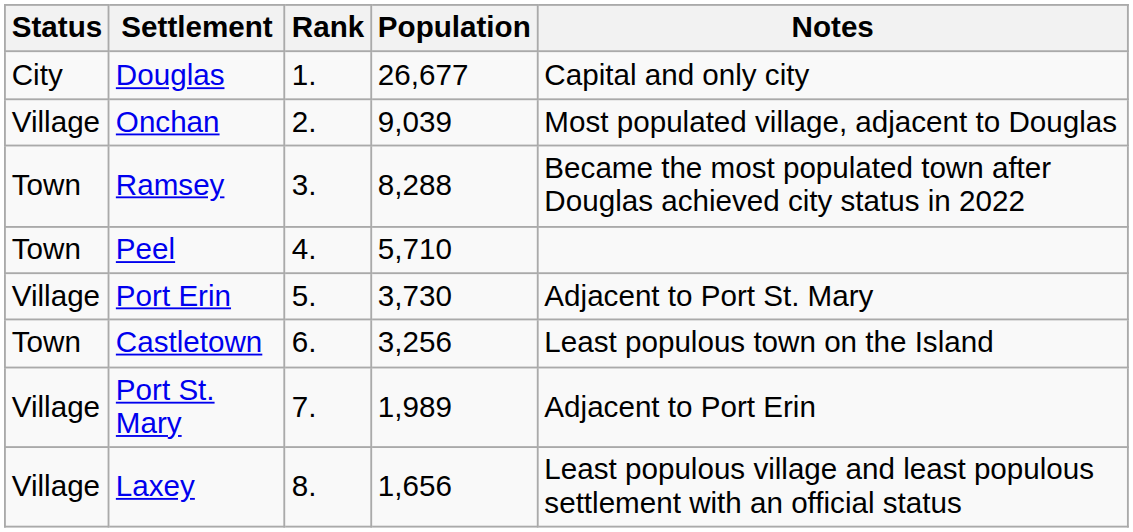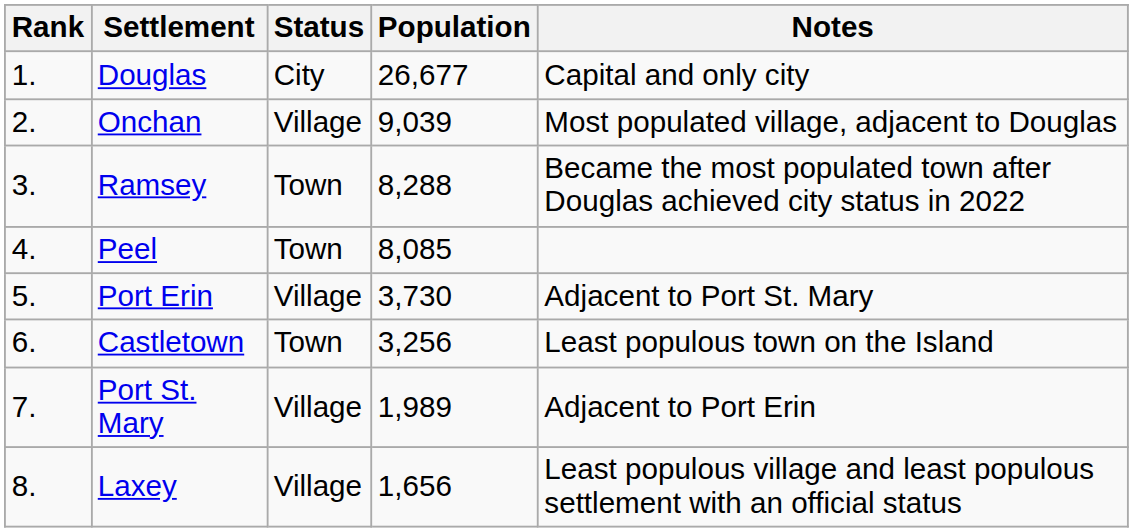 <table class=wikitable sortable>
 <tr>
+<th>Rank</th>
+<th>Settlement</th>
 <th>Status</th>
-<th>Settlement</th>
-<th>Rank</th>
 <th>Population</th>
 <th>Notes</th>
 </tr>
 <tr>
+<td>1.</td>
+<td><a href='#'>Douglas</a></td>
 <td>City</td>
-<td><a href='#'>Douglas</a></td>
-<td>1.</td>
 <td>26,677</td>
 <td>Capital and only city</td>
 </tr>
 <tr>
+<td>2.</td>
+<td><a href='#'>Onchan</a></td>
 <td>Village</td>
-<td><a href='#'>Onchan</a></td>
-<td>2.</td>
 <td>9,039</td>
 <td>Most populated village, adjacent to Douglas</td>
 </tr>
 <tr>
+<td>3.</td>
+<td><a href='#'>Ramsey</a></td>
 <td>Town</td>
-<td><a href='#'>Ramsey</a></td>
-<td>3.</td>
 <td>8,288</td>
 <td>Became the most populated town after Douglas achieved city status in 2022</td>
 </tr>
 <tr>
+<td>4.</td>
+<td><a href='#'>Peel</a></td>
 <td>Town</td>
-<td><a href='#'>Peel</a></td>
-<td>4.</td>
-<td>5,710</td>
+<td>8,085</td>
 <td></td>
 </tr>
 <tr>
+<td>5.</td>
+<td><a href='#'>Port Erin</a></td>
 <td>Village</td>
-<td><a href='#'>Port Erin</a></td>
-<td>5.</td>
 <td>3,730</td>
 <td>Adjacent to Port St. Mary</td>
 </tr>
 <tr>
+<td>6.</td>
+<td><a href='#'>Castletown</a></td>
 <td>Town</td>
-<td><a href='#'>Castletown</a></td>
-<td>6.</td>
 <td>3,256</td>
 <td>Least populous town on the Island</td>
 </tr>
 <tr>
+<td>7.</td>
+<td><a href='#'>Port St. Mary</a></td>
 <td>Village</td>
-<td><a href='#'>Port St. Mary</a></td>
-<td>7.</td>
 <td>1,989</td>
 <td>Adjacent to Port Erin</td>
 </tr>
 <tr>
+<td>8.</td>
+<td><a href='#'>Laxey</a></td>
 <td>Village</td>
-<td><a href='#'>Laxey</a></td>
-<td>8.</td>
 <td>1,656</td>
 <td>Least populous village and least populous settlement with an official status</td>
 </tr>
 </table>
